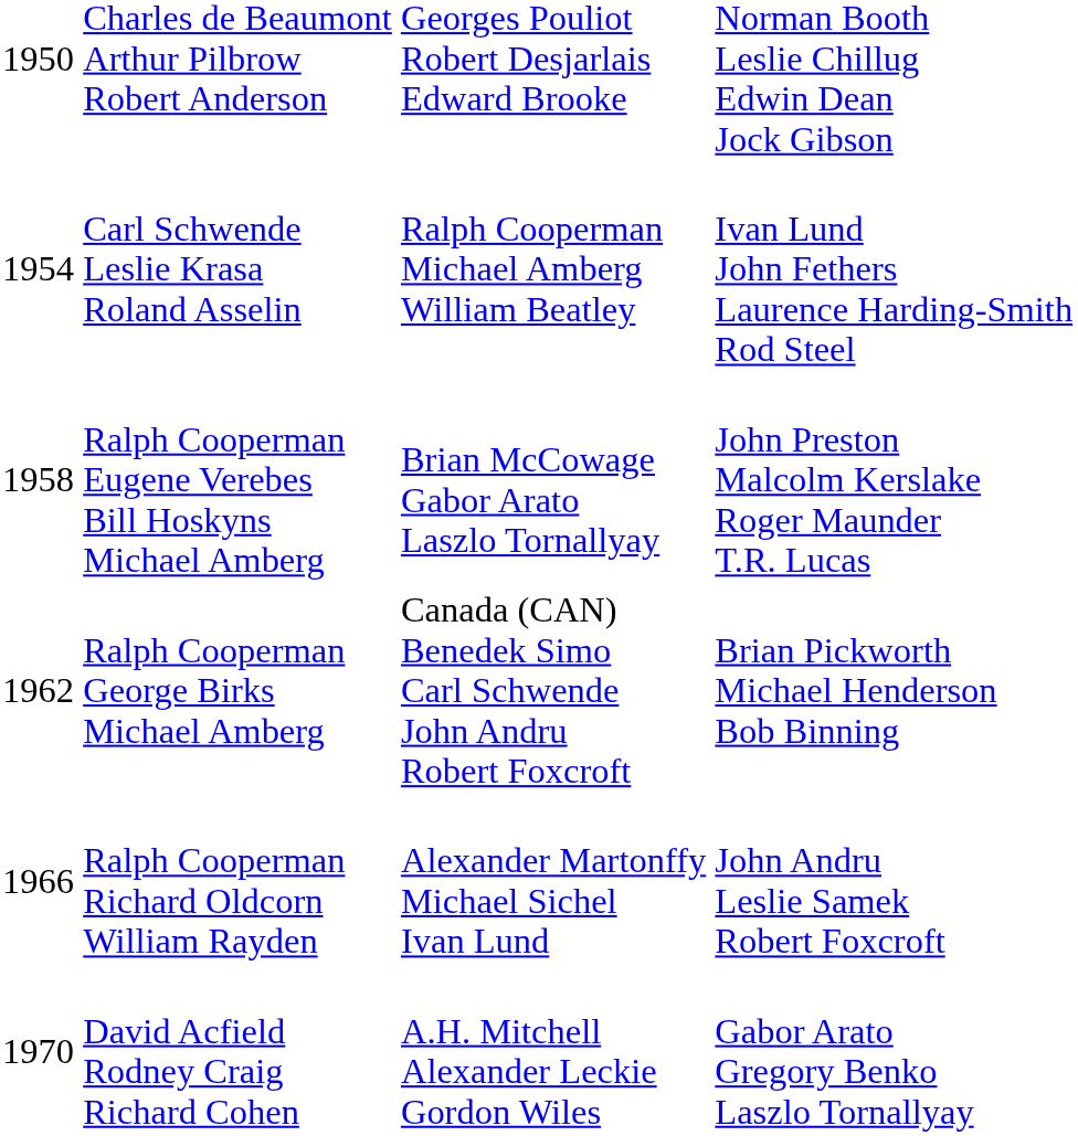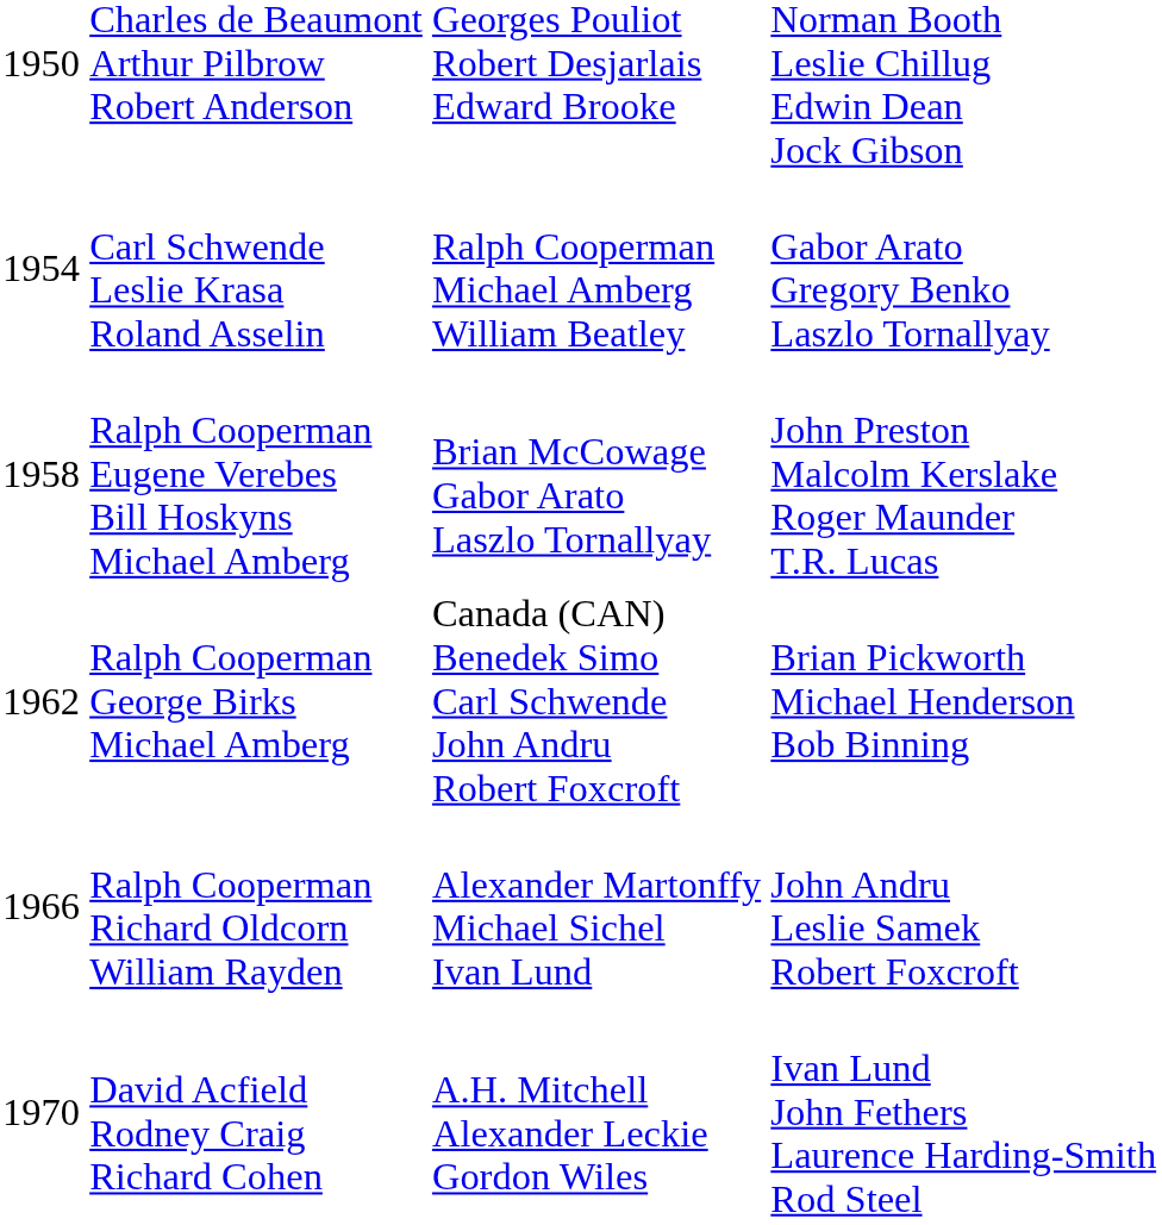 <table>
 <tr>
 <td>1950</td>
 <td valign=top><br><a href='#'>Charles de Beaumont</a><br><a href='#'>Arthur Pilbrow</a><br><a href='#'>Robert Anderson</a></td>
 <td valign=top><br><a href='#'>Georges Pouliot</a><br><a href='#'>Robert Desjarlais</a><br><a href='#'>Edward Brooke</a></td>
 <td><br><a href='#'>Norman Booth</a><br><a href='#'>Leslie Chillug</a><br><a href='#'>Edwin Dean</a><br><a href='#'>Jock Gibson</a></td>
 </tr>
 <tr>
 <td>1954</td>
 <td valign=top><br><a href='#'>Carl Schwende</a><br><a href='#'>Leslie Krasa</a><br><a href='#'>Roland Asselin</a></td>
 <td valign=top><br><a href='#'>Ralph Cooperman</a><br><a href='#'>Michael Amberg</a><br><a href='#'>William Beatley</a></td>
-<td><br><a href='#'>Ivan Lund</a><br><a href='#'>John Fethers</a><br><a href='#'>Laurence Harding-Smith</a><br><a href='#'>Rod Steel</a></td>
+<td><br><a href='#'>Gabor Arato</a><br><a href='#'>Gregory Benko</a><br><a href='#'>Laszlo Tornallyay</a></td>
 </tr>
 <tr>
 <td>1958</td>
 <td><br><a href='#'>Ralph Cooperman</a><br><a href='#'>Eugene Verebes</a><br><a href='#'>Bill Hoskyns</a><br><a href='#'>Michael Amberg</a></td>
 <td><br><a href='#'>Brian McCowage</a><br><a href='#'>Gabor Arato</a><br><a href='#'>Laszlo Tornallyay</a></td>
 <td><br><a href='#'>John Preston</a><br><a href='#'>Malcolm Kerslake</a><br><a href='#'>Roger Maunder</a><br><a href='#'>T.R. Lucas</a></td>
 </tr>
 <tr>
 <td>1962</td>
 <td valign=top><br><a href='#'>Ralph Cooperman</a><br><a href='#'>George Birks</a><br><a href='#'>Michael Amberg</a></td>
 <td> Canada (CAN)<br><a href='#'>Benedek Simo</a><br><a href='#'>Carl Schwende</a><br><a href='#'>John Andru</a><br><a href='#'>Robert Foxcroft</a></td>
 <td valign=top><br><a href='#'>Brian Pickworth</a><br><a href='#'>Michael Henderson</a><br><a href='#'>Bob Binning</a></td>
 </tr>
 <tr>
 <td>1966</td>
 <td><br><a href='#'>Ralph Cooperman</a><br><a href='#'>Richard Oldcorn</a><br><a href='#'>William Rayden</a></td>
 <td valign=top><br><a href='#'>Alexander Martonffy</a><br><a href='#'>Michael Sichel</a><br><a href='#'>Ivan Lund</a></td>
 <td><br><a href='#'>John Andru</a><br><a href='#'>Leslie Samek</a><br><a href='#'>Robert Foxcroft</a></td>
 </tr>
 <tr>
 <td>1970</td>
 <td><br><a href='#'>David Acfield</a><br><a href='#'>Rodney Craig</a><br><a href='#'>Richard Cohen</a></td>
 <td><br><a href='#'>A.H. Mitchell</a><br><a href='#'>Alexander Leckie</a><br><a href='#'>Gordon Wiles</a></td>
-<td><br><a href='#'>Gabor Arato</a><br><a href='#'>Gregory Benko</a><br><a href='#'>Laszlo Tornallyay</a></td>
+<td><br><a href='#'>Ivan Lund</a><br><a href='#'>John Fethers</a><br><a href='#'>Laurence Harding-Smith</a><br><a href='#'>Rod Steel</a></td>
 </tr>
 </table>
